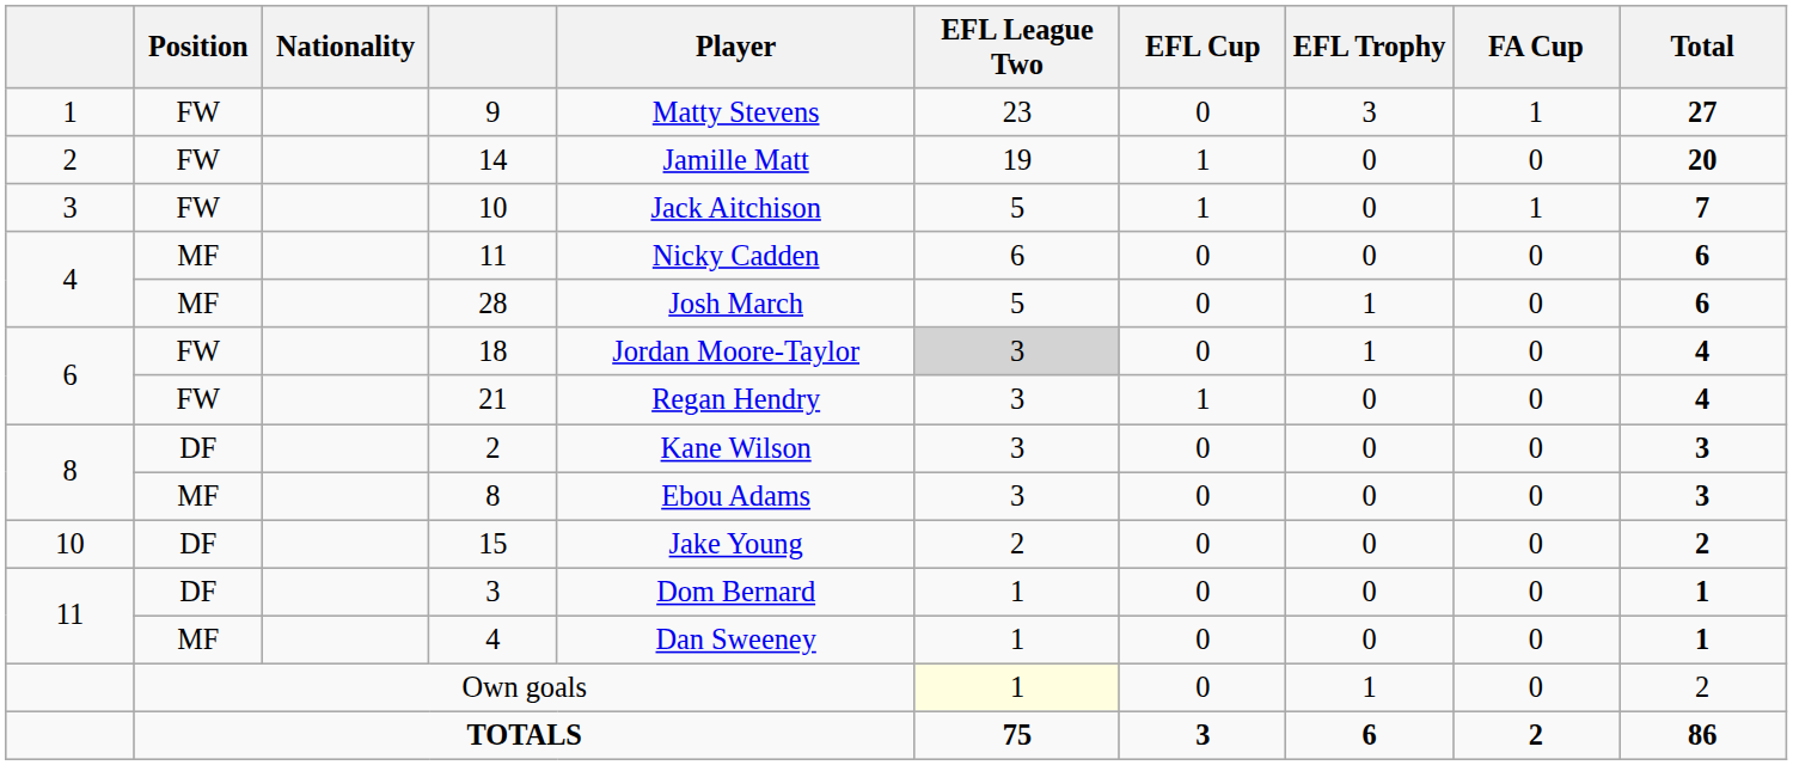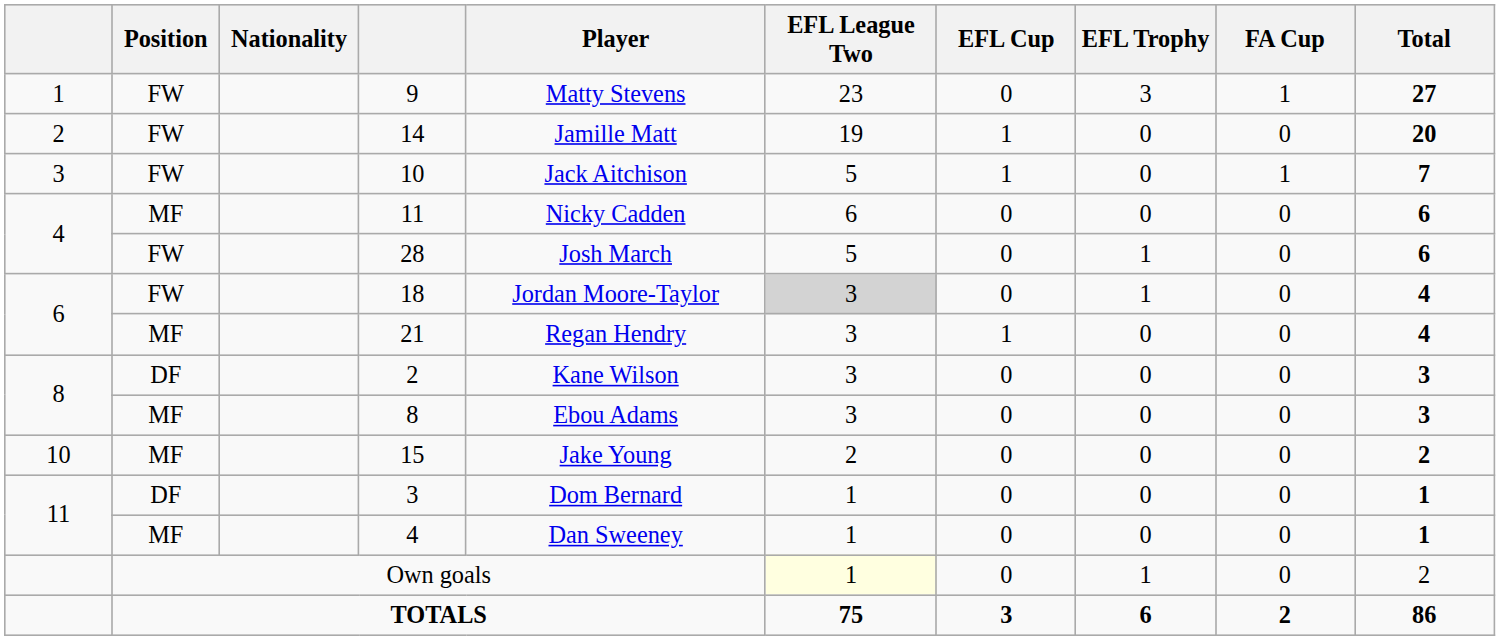 <table class="wikitable" style="font-size: 95%; text-align: center;">
 <tr>
 <th width=60></th>
 <th width=60>Position</th>
 <th width=80>Nationality</th>
 <th width=60></th>
 <th width=180>Player</th>
 <th width=100>EFL League Two</th>
 <th width=80>EFL Cup</th>
 <th width=80>EFL Trophy</th>
 <th width=80>FA Cup</th>
 <th width=80>Total</th>
 </tr>
 <tr>
 <td rowspan=1>1</td>
 <td>FW</td>
 <td></td>
 <td>9</td>
 <td><a href='#'>Matty Stevens</a></td>
 <td>23</td>
 <td>0</td>
 <td>3</td>
 <td>1</td>
 <td><strong>27</strong></td>
 </tr>
 <tr>
 <td rowspan=1>2</td>
 <td>FW</td>
 <td></td>
 <td>14</td>
 <td><a href='#'>Jamille Matt</a></td>
 <td>19</td>
 <td>1</td>
 <td>0</td>
 <td>0</td>
 <td><strong>20</strong></td>
 </tr>
 <tr>
 <td rowspan=1>3</td>
 <td>FW</td>
 <td></td>
 <td>10</td>
 <td><a href='#'>Jack Aitchison</a></td>
 <td>5</td>
 <td>1</td>
 <td>0</td>
 <td>1</td>
 <td><strong>7</strong></td>
 </tr>
 <tr>
 <td rowspan=2>4</td>
 <td>MF</td>
 <td></td>
 <td>11</td>
 <td><a href='#'>Nicky Cadden</a></td>
 <td>6</td>
 <td>0</td>
 <td>0</td>
 <td>0</td>
 <td><strong>6</strong></td>
 </tr>
 <tr>
-<td>MF</td>
+<td>FW</td>
 <td></td>
 <td>28</td>
 <td><a href='#'>Josh March</a></td>
 <td>5</td>
 <td>0</td>
 <td>1</td>
 <td>0</td>
 <td><strong>6</strong></td>
 </tr>
 <tr>
 <td rowspan=2>6</td>
 <td>FW</td>
 <td></td>
 <td>18</td>
 <td><a href='#'>Jordan Moore-Taylor</a></td>
 <td style="background: lightgrey;">3</td>
 <td>0</td>
 <td>1</td>
 <td>0</td>
 <td><strong>4</strong></td>
 </tr>
 <tr>
-<td>FW</td>
+<td>MF</td>
 <td></td>
 <td>21</td>
 <td><a href='#'>Regan Hendry</a></td>
 <td>3</td>
 <td>1</td>
 <td>0</td>
 <td>0</td>
 <td><strong>4</strong></td>
 </tr>
 <tr>
 <td rowspan=2>8</td>
 <td>DF</td>
 <td></td>
 <td>2</td>
 <td><a href='#'>Kane Wilson</a></td>
 <td>3</td>
 <td>0</td>
 <td>0</td>
 <td>0</td>
 <td><strong>3</strong></td>
 </tr>
 <tr>
 <td>MF</td>
 <td></td>
 <td>8</td>
 <td><a href='#'>Ebou Adams</a></td>
 <td>3</td>
 <td>0</td>
 <td>0</td>
 <td>0</td>
 <td><strong>3</strong></td>
 </tr>
 <tr>
 <td rowspan=1>10</td>
-<td>DF</td>
+<td>MF</td>
 <td></td>
 <td>15</td>
 <td><a href='#'>Jake Young</a></td>
 <td>2</td>
 <td>0</td>
 <td>0</td>
 <td>0</td>
 <td><strong>2</strong></td>
 </tr>
 <tr>
 <td rowspan=2>11</td>
 <td>DF</td>
 <td></td>
 <td>3</td>
 <td><a href='#'>Dom Bernard</a></td>
 <td>1</td>
 <td>0</td>
 <td>0</td>
 <td>0</td>
 <td><strong>1</strong></td>
 </tr>
 <tr>
 <td>MF</td>
 <td></td>
 <td>4</td>
 <td><a href='#'>Dan Sweeney</a></td>
 <td>1</td>
 <td>0</td>
 <td>0</td>
 <td>0</td>
 <td><strong>1</strong></td>
 </tr>
 <tr>
 <td rowspan="1"></td>
 <td colspan=4>Own goals</td>
 <td style="background: lightyellow;">1</td>
 <td>0</td>
 <td>1</td>
 <td>0</td>
 <td>2</td>
 </tr>
 <tr>
 <td rowspan="1"></td>
 <td colspan=4><strong>TOTALS</strong></td>
 <td><strong>75</strong></td>
 <td><strong>3</strong></td>
 <td><strong>6</strong></td>
 <td><strong>2</strong></td>
 <td><strong>86</strong></td>
 </tr>
 </table>
